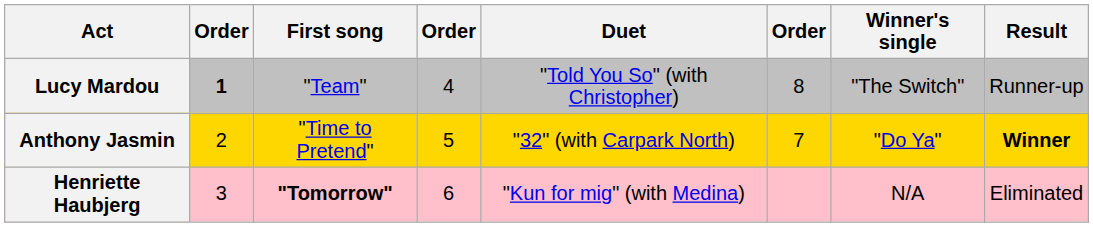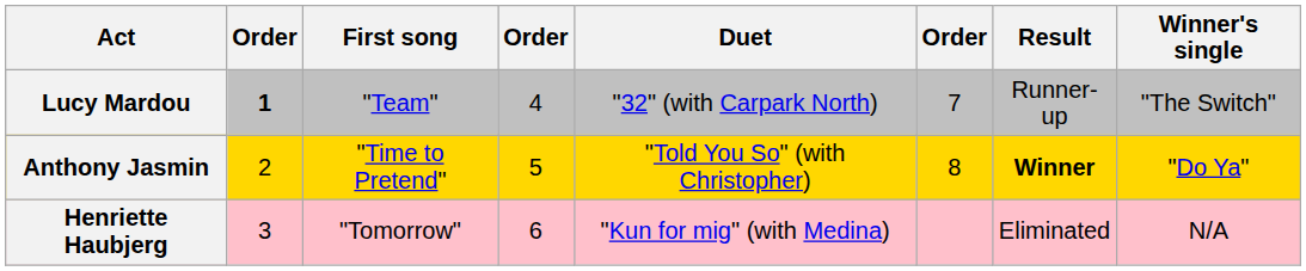 <table class="wikitable plainrowheaders" style="text-align:center;">
 <tr>
 <th>Act</th>
 <th>Order</th>
 <th>First song</th>
 <th>Order</th>
 <th>Duet</th>
 <th>Order</th>
+<th>Result</th>
 <th>Winner's single</th>
-<th>Result</th>
 </tr>
 <tr bgcolor=silver>
 <th scope="row">Lucy Mardou</th>
 <td><strong>1</strong></td>
 <td>"<a href='#'>Team</a>"</td>
 <td>4</td>
-<td>"<a href='#'>Told You So</a>" (with <a href='#'>Christopher</a>)</td>
-<td>8</td>
+<td>"<a href='#'>32</a>" (with <a href='#'>Carpark North</a>)</td>
+<td>7</td>
+<td>Runner-up</td>
 <td>"The Switch"</td>
-<td>Runner-up</td>
 </tr>
 <tr bgcolor=gold>
 <th scope="row">Anthony Jasmin</th>
 <td>2</td>
 <td>"<a href='#'>Time to Pretend</a>"</td>
 <td>5</td>
-<td>"<a href='#'>32</a>" (with <a href='#'>Carpark North</a>)</td>
-<td>7</td>
+<td>"<a href='#'>Told You So</a>" (with <a href='#'>Christopher</a>)</td>
+<td>8</td>
+<td><strong>Winner</strong></td>
 <td>"<a href='#'>Do Ya</a>"</td>
-<td><strong>Winner</strong></td>
 </tr>
 <tr style="background:pink;">
 <th scope="row">Henriette Haubjerg</th>
 <td>3</td>
-<td><strong>"Tomorrow"</strong></td>
+<td>"Tomorrow"</td>
 <td>6</td>
 <td>"<a href='#'>Kun for mig</a>" (with <a href='#'>Medina</a>)</td>
 <td></td>
+<td>Eliminated</td>
 <td>N/A</td>
-<td>Eliminated</td>
 </tr>
 </table>
